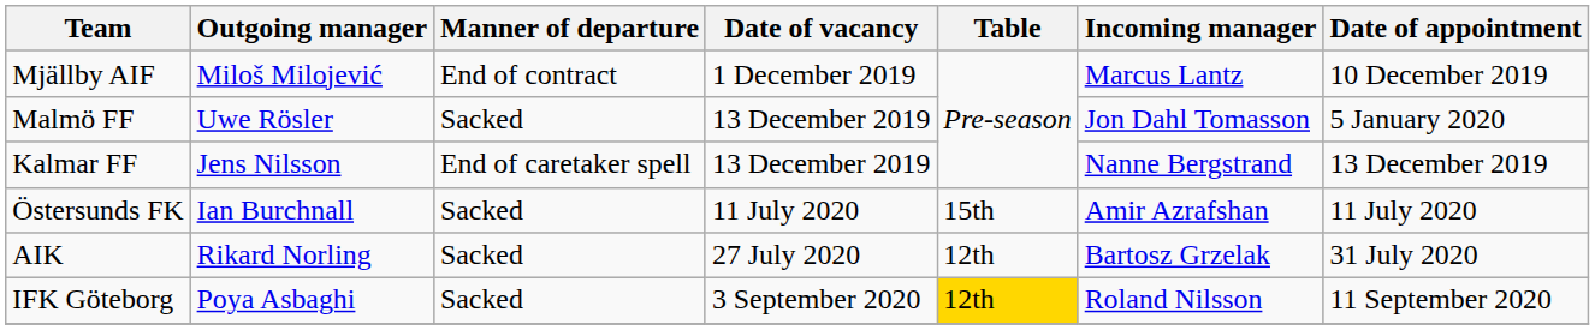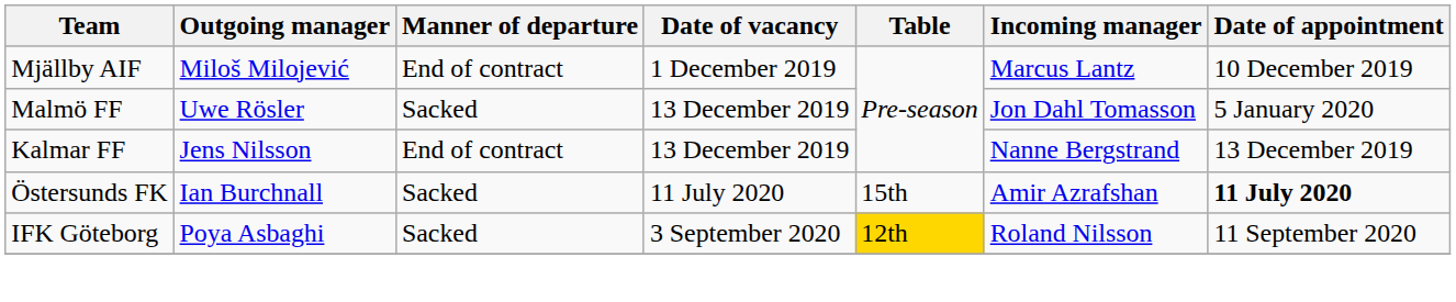 <table class="wikitable">
 <tr>
 <th>Team</th>
 <th>Outgoing manager</th>
 <th>Manner of departure</th>
 <th>Date of vacancy</th>
 <th>Table</th>
 <th>Incoming manager</th>
 <th>Date of appointment</th>
 </tr>
 <tr>
 <td>Mjällby AIF</td>
 <td> <a href='#'>Miloš Milojević</a></td>
 <td>End of contract</td>
 <td>1 December 2019</td>
 <td rowspan=3><em>Pre-season</em></td>
 <td> <a href='#'>Marcus Lantz</a></td>
 <td>10 December 2019</td>
 </tr>
 <tr>
 <td>Malmö FF</td>
 <td> <a href='#'>Uwe Rösler</a></td>
 <td>Sacked</td>
 <td>13 December 2019</td>
 <td> <a href='#'>Jon Dahl Tomasson</a></td>
 <td>5 January 2020</td>
 </tr>
 <tr>
 <td>Kalmar FF</td>
 <td> <a href='#'>Jens Nilsson</a></td>
-<td>End of caretaker spell</td>
+<td>End of contract</td>
 <td>13 December 2019</td>
 <td> <a href='#'>Nanne Bergstrand</a></td>
 <td>13 December 2019</td>
 </tr>
 <tr>
 <td>Östersunds FK</td>
 <td> <a href='#'>Ian Burchnall</a></td>
 <td>Sacked</td>
 <td>11 July 2020</td>
 <td>15th</td>
 <td> <a href='#'>Amir Azrafshan</a></td>
-<td>11 July 2020</td>
-</tr>
-<tr>
-<td>AIK</td>
-<td> <a href='#'>Rikard Norling</a></td>
-<td>Sacked</td>
-<td>27 July 2020</td>
-<td>12th</td>
-<td> <a href='#'>Bartosz Grzelak</a></td>
-<td>31 July 2020</td>
+<td><strong>11 July 2020</strong></td>
 </tr>
 <tr>
 <td>IFK Göteborg</td>
 <td> <a href='#'>Poya Asbaghi</a></td>
 <td>Sacked</td>
 <td>3 September 2020</td>
 <td style="background: gold;">12th</td>
 <td> <a href='#'>Roland Nilsson</a></td>
 <td>11 September 2020</td>
 </tr>
 <tr>
 </tr>
 </table>
